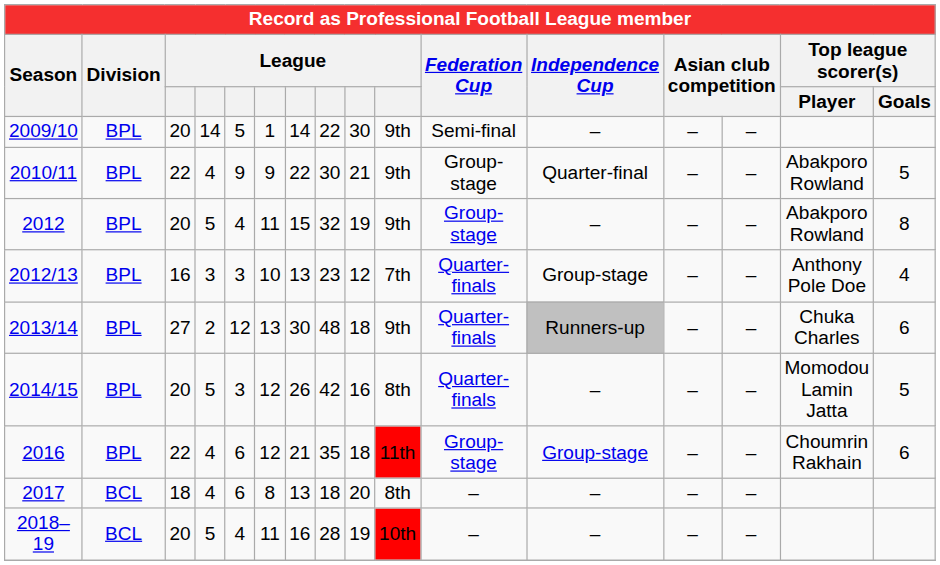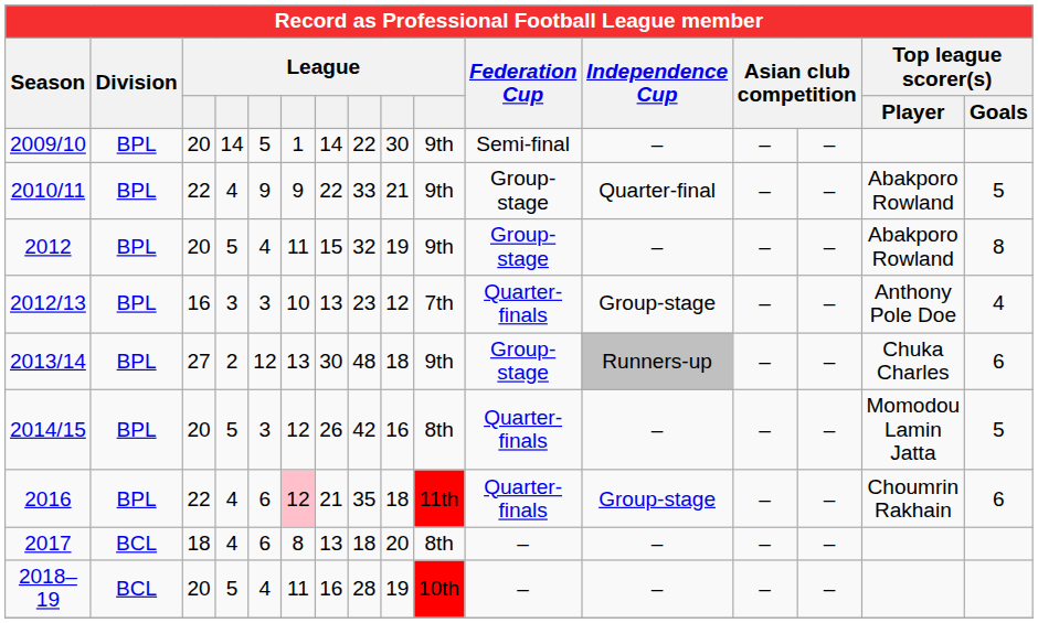 <table class="wikitable" style="text-align: center">
 <tr>
 <th colspan=16 style="background-color:#f52f2f;color: #FFFFFF;">Record as Professional Football League member</th>
 </tr>
 <tr>
 <th rowspan="2">Season</th>
 <th rowspan="2"><strong>Division</strong></th>
 <th colspan="8">League</th>
 <th rowspan="2"><em><a href='#'>Federation Cup</a></em></th>
 <th rowspan="2"><em><a href='#'>Independence Cup</a></em></th>
 <th colspan="2" rowspan="2">Asian club competition</th>
 <th colspan="2">Top league scorer(s)</th>
 </tr>
 <tr>
 <th></th>
 <th></th>
 <th></th>
 <th></th>
 <th></th>
 <th></th>
 <th></th>
 <th></th>
 <th>Player</th>
 <th>Goals</th>
 </tr>
 <tr>
 <td><a href='#'>2009/10</a></td>
 <td><a href='#'>BPL</a></td>
 <td>20</td>
 <td>14</td>
 <td>5</td>
 <td>1</td>
 <td>14</td>
 <td>22</td>
 <td>30</td>
 <td>9th</td>
 <td>Semi-final</td>
 <td>–</td>
 <td>–</td>
 <td>–</td>
 <td></td>
 <td></td>
 </tr>
 <tr>
 <td><a href='#'>2010/11</a></td>
 <td><a href='#'>BPL</a></td>
 <td>22</td>
 <td>4</td>
 <td>9</td>
 <td>9</td>
 <td>22</td>
-<td>30</td>
+<td>33</td>
 <td>21</td>
 <td>9th</td>
 <td>Group-stage</td>
 <td>Quarter-final</td>
 <td>–</td>
 <td>–</td>
 <td> Abakporo Rowland</td>
 <td>5</td>
 </tr>
 <tr>
 <td><a href='#'>2012</a></td>
 <td><a href='#'>BPL</a></td>
 <td>20</td>
 <td>5</td>
 <td>4</td>
 <td>11</td>
 <td>15</td>
 <td>32</td>
 <td>19</td>
 <td>9th</td>
 <td><a href='#'>Group-stage</a></td>
 <td>–</td>
 <td>–</td>
 <td>–</td>
 <td> Abakporo Rowland</td>
 <td>8</td>
 </tr>
 <tr>
 <td><a href='#'>2012/13</a></td>
 <td><a href='#'>BPL</a></td>
 <td>16</td>
 <td>3</td>
 <td>3</td>
 <td>10</td>
 <td>13</td>
 <td>23</td>
 <td>12</td>
 <td>7th</td>
 <td><a href='#'>Quarter-finals</a></td>
 <td>Group-stage</td>
 <td>–</td>
 <td>–</td>
 <td> Anthony Pole Doe</td>
 <td>4</td>
 </tr>
 <tr>
 <td><a href='#'>2013/14</a></td>
 <td><a href='#'>BPL</a></td>
 <td>27</td>
 <td>2</td>
 <td>12</td>
 <td>13</td>
 <td>30</td>
 <td>48</td>
 <td>18</td>
 <td>9th</td>
-<td><a href='#'>Quarter-finals</a></td>
+<td><a href='#'>Group-stage</a></td>
 <td bgcolor="silver" align="center">Runners-up</td>
 <td>–</td>
 <td>–</td>
 <td> Chuka Charles</td>
 <td>6</td>
 </tr>
 <tr>
 <td><a href='#'>2014/15</a></td>
 <td><a href='#'>BPL</a></td>
 <td>20</td>
 <td>5</td>
 <td>3</td>
 <td>12</td>
 <td>26</td>
 <td>42</td>
 <td>16</td>
 <td>8th</td>
 <td><a href='#'>Quarter-finals</a></td>
 <td>–</td>
 <td>–</td>
 <td>–</td>
 <td> Momodou Lamin Jatta</td>
 <td>5</td>
 </tr>
 <tr>
 <td><a href='#'>2016</a></td>
 <td><a href='#'>BPL</a></td>
 <td>22</td>
 <td>4</td>
 <td>6</td>
-<td>12</td>
+<td style="background: pink;">12</td>
 <td>21</td>
 <td>35</td>
 <td>18</td>
 <td bgcolor="red" align="center">11th</td>
-<td><a href='#'>Group-stage</a></td>
+<td><a href='#'>Quarter-finals</a></td>
 <td><a href='#'>Group-stage</a></td>
 <td>–</td>
 <td>–</td>
 <td> Choumrin Rakhain</td>
 <td>6</td>
 </tr>
 <tr>
 <td><a href='#'>2017</a></td>
 <td><a href='#'>BCL</a></td>
 <td>18</td>
 <td>4</td>
 <td>6</td>
 <td>8</td>
 <td>13</td>
 <td>18</td>
 <td>20</td>
 <td>8th</td>
 <td>–</td>
 <td>–</td>
 <td>–</td>
 <td>–</td>
 <td></td>
 <td></td>
 </tr>
 <tr>
 <td><a href='#'>2018–19</a></td>
 <td><a href='#'>BCL</a></td>
 <td>20</td>
 <td>5</td>
 <td>4</td>
 <td>11</td>
 <td>16</td>
 <td>28</td>
 <td>19</td>
 <td bgcolor="red" align="center">10th</td>
 <td>–</td>
 <td>–</td>
 <td>–</td>
 <td>–</td>
 <td></td>
 <td></td>
 </tr>
 <tr>
 </tr>
 </table>
